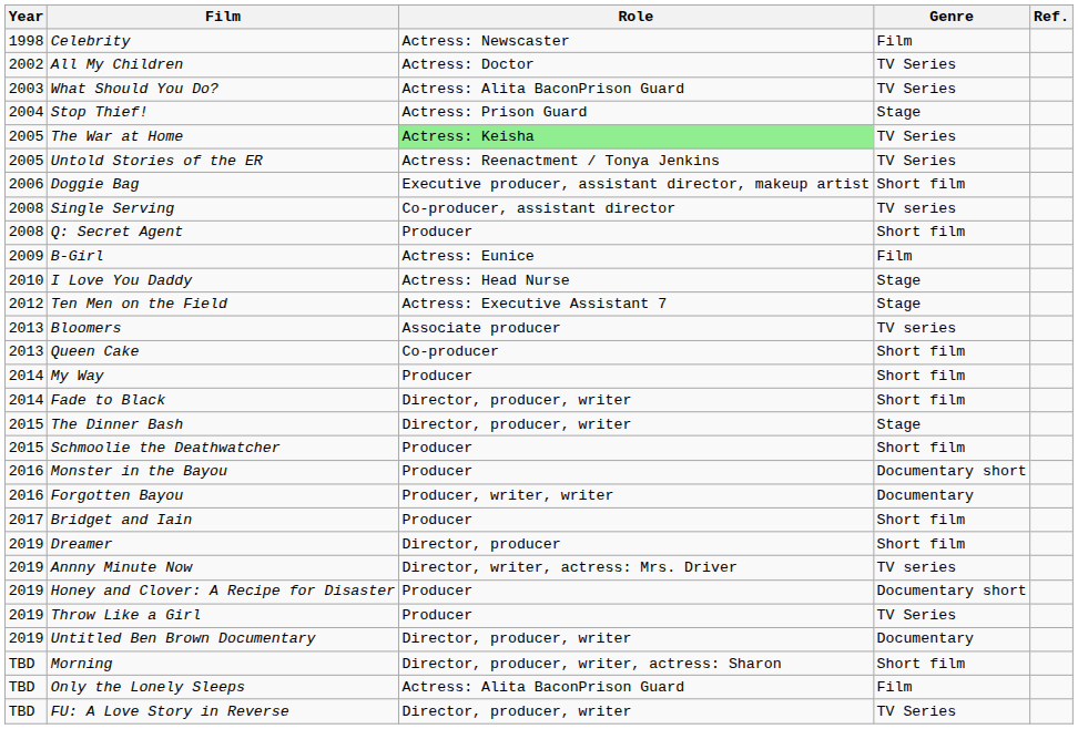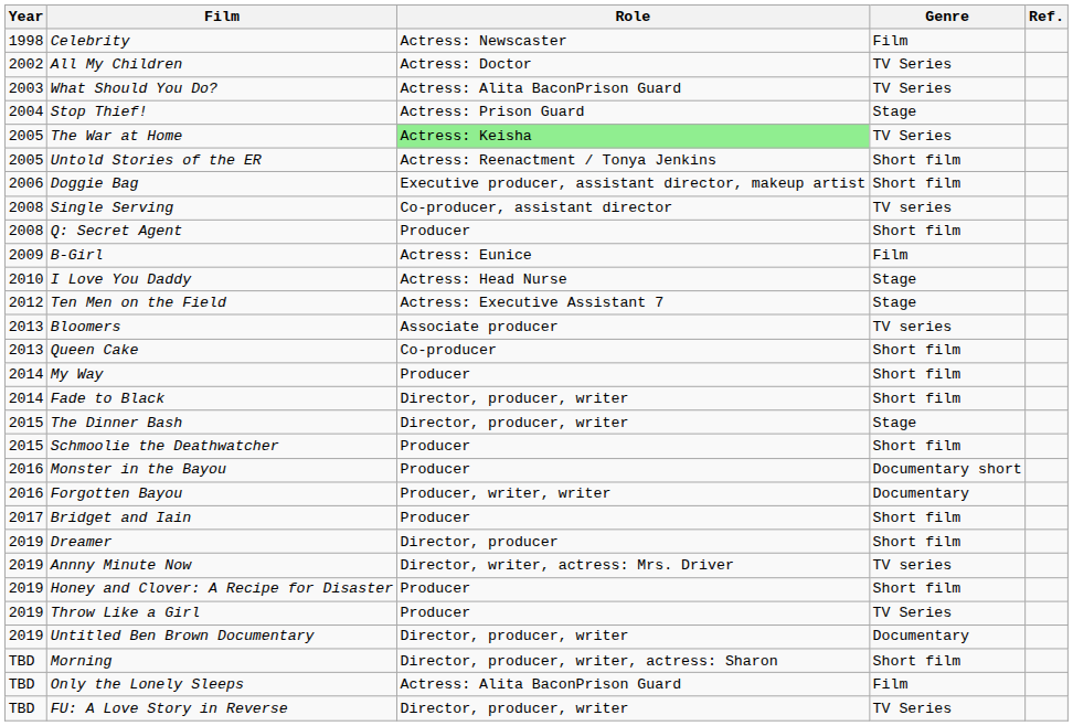 <table class="wikitable">
 <tr>
 <th>Year</th>
 <th>Film</th>
 <th>Role</th>
 <th>Genre</th>
 <th>Ref.</th>
 </tr>
 <tr>
 <td>1998</td>
 <td><em>Celebrity</em></td>
 <td>Actress: Newscaster</td>
 <td>Film</td>
 <td></td>
 </tr>
 <tr>
 <td>2002</td>
 <td><em>All My Children</em></td>
 <td>Actress: Doctor</td>
 <td>TV Series</td>
 <td></td>
 </tr>
 <tr>
 <td>2003</td>
 <td><em>What Should You Do?</em></td>
 <td>Actress: Alita BaconPrison Guard</td>
 <td>TV Series</td>
 <td></td>
 </tr>
 <tr>
 <td>2004</td>
 <td><em>Stop Thief!</em></td>
 <td>Actress: Prison Guard</td>
 <td>Stage</td>
 <td></td>
 </tr>
 <tr>
 <td>2005</td>
 <td><em>The War at Home</em></td>
 <td style="background: lightgreen;">Actress: Keisha</td>
 <td>TV Series</td>
 <td></td>
 </tr>
 <tr>
 <td>2005</td>
 <td><em>Untold Stories of the ER</em></td>
 <td>Actress: Reenactment / Tonya Jenkins</td>
-<td>TV Series</td>
+<td>Short film</td>
 <td></td>
 </tr>
 <tr>
 <td>2006</td>
 <td><em>Doggie Bag</em></td>
 <td>Executive producer, assistant director, makeup artist</td>
 <td>Short film</td>
 <td></td>
 </tr>
 <tr>
 <td>2008</td>
 <td><em>Single Serving</em></td>
 <td>Co-producer, assistant director</td>
 <td>TV series</td>
 <td></td>
 </tr>
 <tr>
 <td>2008</td>
 <td><em>Q: Secret Agent</em></td>
 <td>Producer</td>
 <td>Short film</td>
 <td></td>
 </tr>
 <tr>
 <td>2009</td>
 <td><em>B-Girl</em></td>
 <td>Actress: Eunice</td>
 <td>Film</td>
 <td></td>
 </tr>
 <tr>
 <td>2010</td>
 <td><em>I Love You Daddy</em></td>
 <td>Actress: Head Nurse</td>
 <td>Stage</td>
 <td></td>
 </tr>
 <tr>
 <td>2012</td>
 <td><em>Ten Men on the Field</em></td>
 <td>Actress: Executive Assistant 7</td>
 <td>Stage</td>
 <td></td>
 </tr>
 <tr>
 <td>2013</td>
 <td><em>Bloomers</em></td>
 <td>Associate producer</td>
 <td>TV series</td>
 <td></td>
 </tr>
 <tr>
 <td>2013</td>
 <td><em>Queen Cake</em></td>
 <td>Co-producer</td>
 <td>Short film</td>
 <td></td>
 </tr>
 <tr>
 <td>2014</td>
 <td><em>My Way</em></td>
 <td>Producer</td>
 <td>Short film</td>
 <td></td>
 </tr>
 <tr>
 <td>2014</td>
 <td><em>Fade to Black</em></td>
 <td>Director, producer, writer</td>
 <td>Short film</td>
 <td></td>
 </tr>
 <tr>
 <td>2015</td>
 <td><em>The Dinner Bash</em></td>
 <td>Director, producer, writer</td>
 <td>Stage</td>
 <td></td>
 </tr>
 <tr>
 <td>2015</td>
 <td><em>Schmoolie the Deathwatcher</em></td>
 <td>Producer</td>
 <td>Short film</td>
 <td></td>
 </tr>
 <tr>
 <td>2016</td>
 <td><em>Monster in the Bayou</em></td>
 <td>Producer</td>
 <td>Documentary short</td>
 <td></td>
 </tr>
 <tr>
 <td>2016</td>
 <td><em>Forgotten Bayou</em></td>
 <td>Producer, writer, writer</td>
 <td>Documentary</td>
 <td></td>
 </tr>
 <tr>
 <td>2017</td>
 <td><em>Bridget and Iain</em></td>
 <td>Producer</td>
 <td>Short film</td>
 <td></td>
 </tr>
 <tr>
 <td>2019</td>
 <td><em>Dreamer</em></td>
 <td>Director, producer</td>
 <td>Short film</td>
 <td></td>
 </tr>
 <tr>
 <td>2019</td>
 <td><em>Annny Minute Now</em></td>
 <td>Director, writer, actress: Mrs. Driver</td>
 <td>TV series</td>
 <td></td>
 </tr>
 <tr>
 <td>2019</td>
 <td><em>Honey and Clover: A Recipe for Disaster</em></td>
 <td>Producer</td>
-<td>Documentary short</td>
+<td>Short film</td>
 <td></td>
 </tr>
 <tr>
 <td>2019</td>
 <td><em>Throw Like a Girl</em></td>
 <td>Producer</td>
 <td>TV Series</td>
 <td></td>
 </tr>
 <tr>
 <td>2019</td>
 <td><em>Untitled Ben Brown Documentary</em></td>
 <td>Director, producer, writer</td>
 <td>Documentary</td>
 <td></td>
 </tr>
 <tr>
 <td>TBD</td>
 <td><em>Morning</em></td>
 <td>Director, producer, writer, actress: Sharon</td>
 <td>Short film</td>
 <td></td>
 </tr>
 <tr>
 <td>TBD</td>
 <td><em>Only the Lonely Sleeps</em></td>
 <td>Actress: Alita BaconPrison Guard</td>
 <td>Film</td>
 <td></td>
 </tr>
 <tr>
 <td>TBD</td>
 <td><em>FU: A Love Story in Reverse</em></td>
 <td>Director, producer, writer</td>
 <td>TV Series</td>
 <td></td>
 </tr>
 </table>
